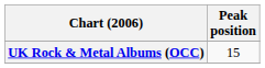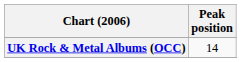 <table class="wikitable sortable plainrowheaders" style="text-align: center;">
 <tr>
 <th scope="col">Chart (2006)</th>
 <th scope="col">Peak<br>position</th>
 </tr>
 <tr>
 </tr>
 <tr>
 </tr>
 <tr>
 </tr>
 <tr>
 </tr>
 <tr>
 <th scope="row"><a href='#'>UK Rock & Metal Albums</a> (<a href='#'>OCC</a>)</th>
-<td>15</td>
+<td>14</td>
 </tr>
 <tr>
 </tr>
 <tr>
 </tr>
 </table>
